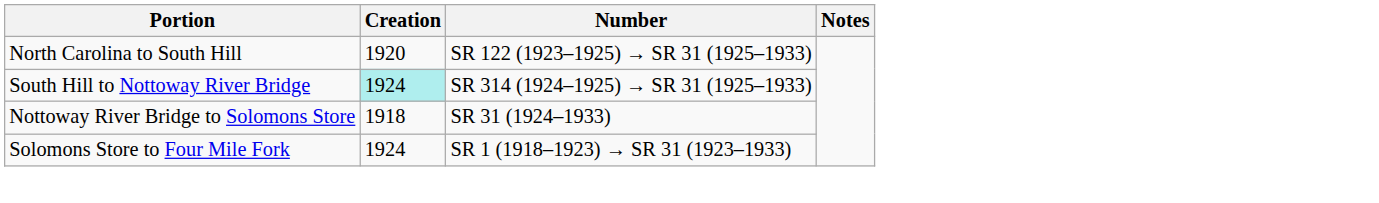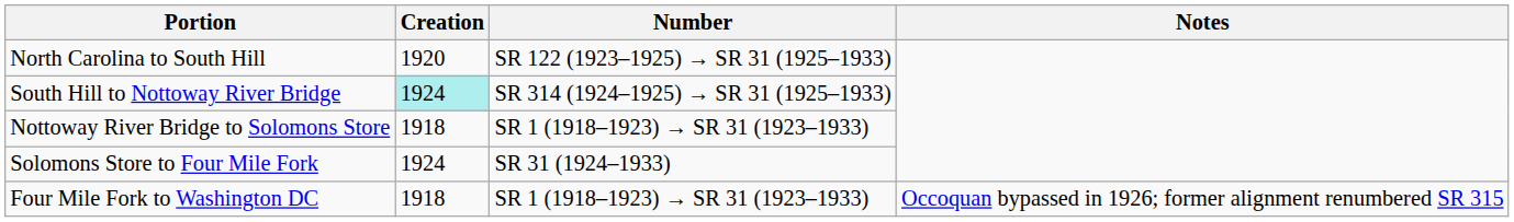 <table class=wikitable>
 <tr>
 <th>Portion</th>
 <th>Creation</th>
 <th>Number</th>
 <th>Notes</th>
 </tr>
 <tr>
 <td>North Carolina to South Hill</td>
 <td>1920</td>
 <td>SR 122 (1923–1925) → SR 31 (1925–1933)</td>
 </tr>
 <tr>
 <td>South Hill to <a href='#'>Nottoway River Bridge</a></td>
 <td style="background: paleturquoise;">1924</td>
 <td>SR 314 (1924–1925) → SR 31 (1925–1933)</td>
 </tr>
 <tr>
 <td>Nottoway River Bridge to <a href='#'>Solomons Store</a></td>
 <td>1918</td>
-<td>SR 31 (1924–1933)</td>
+<td>SR 1 (1918–1923) → SR 31 (1923–1933)</td>
 </tr>
 <tr>
 <td>Solomons Store to <a href='#'>Four Mile Fork</a></td>
 <td>1924</td>
+<td>SR 31 (1924–1933)</td>
+</tr>
+<tr>
+<td>Four Mile Fork to <a href='#'>Washington DC</a></td>
+<td>1918</td>
 <td>SR 1 (1918–1923) → SR 31 (1923–1933)</td>
+<td><a href='#'>Occoquan</a> bypassed in 1926; former alignment renumbered <a href='#'>SR 315</a></td>
 </tr>
 </table>
